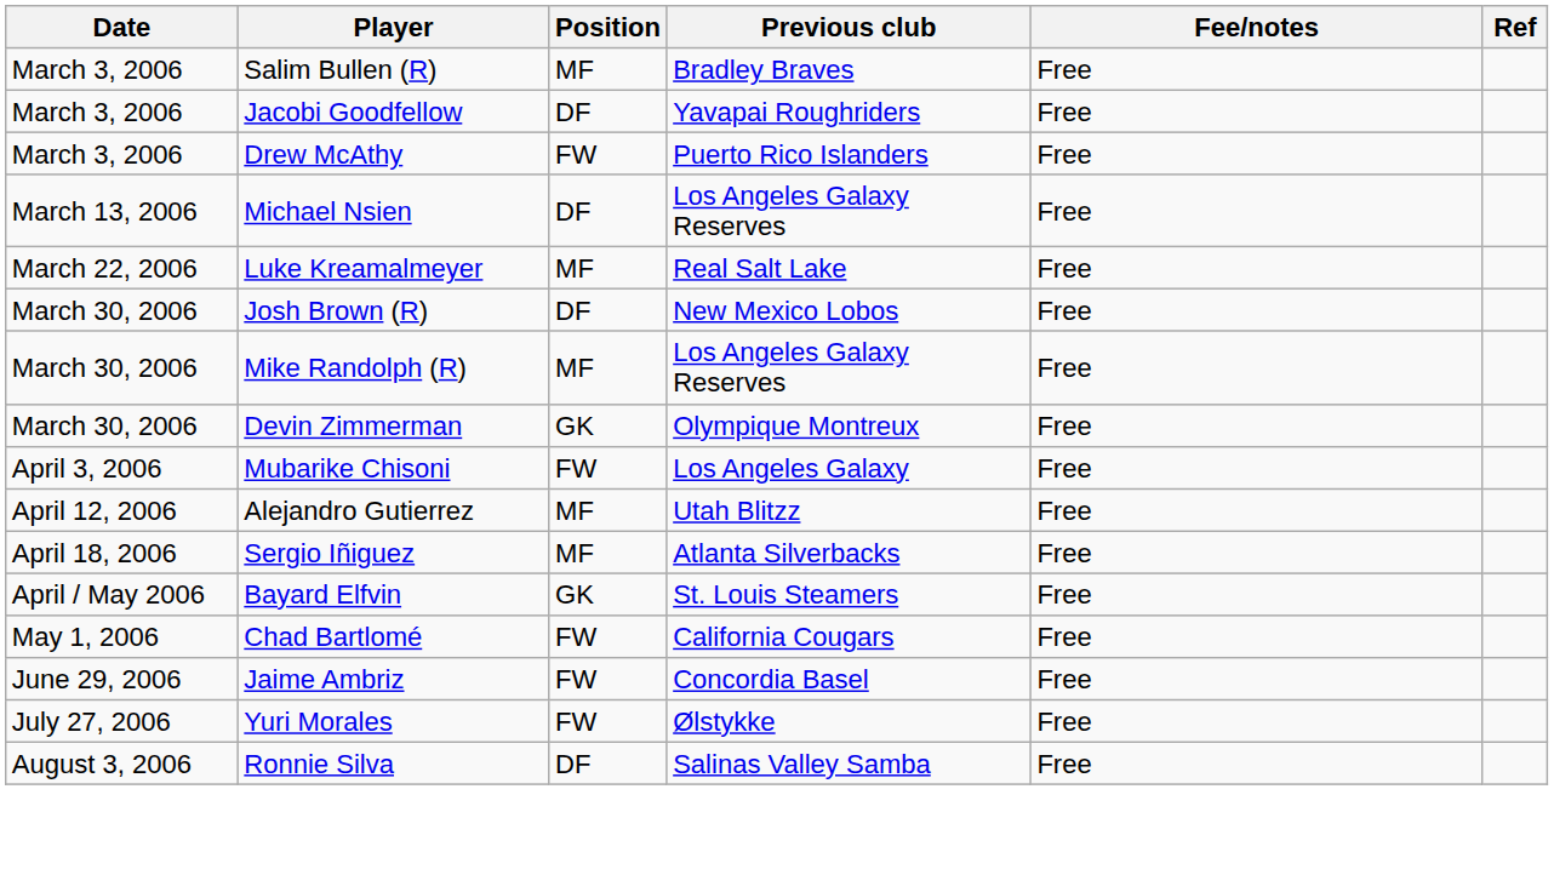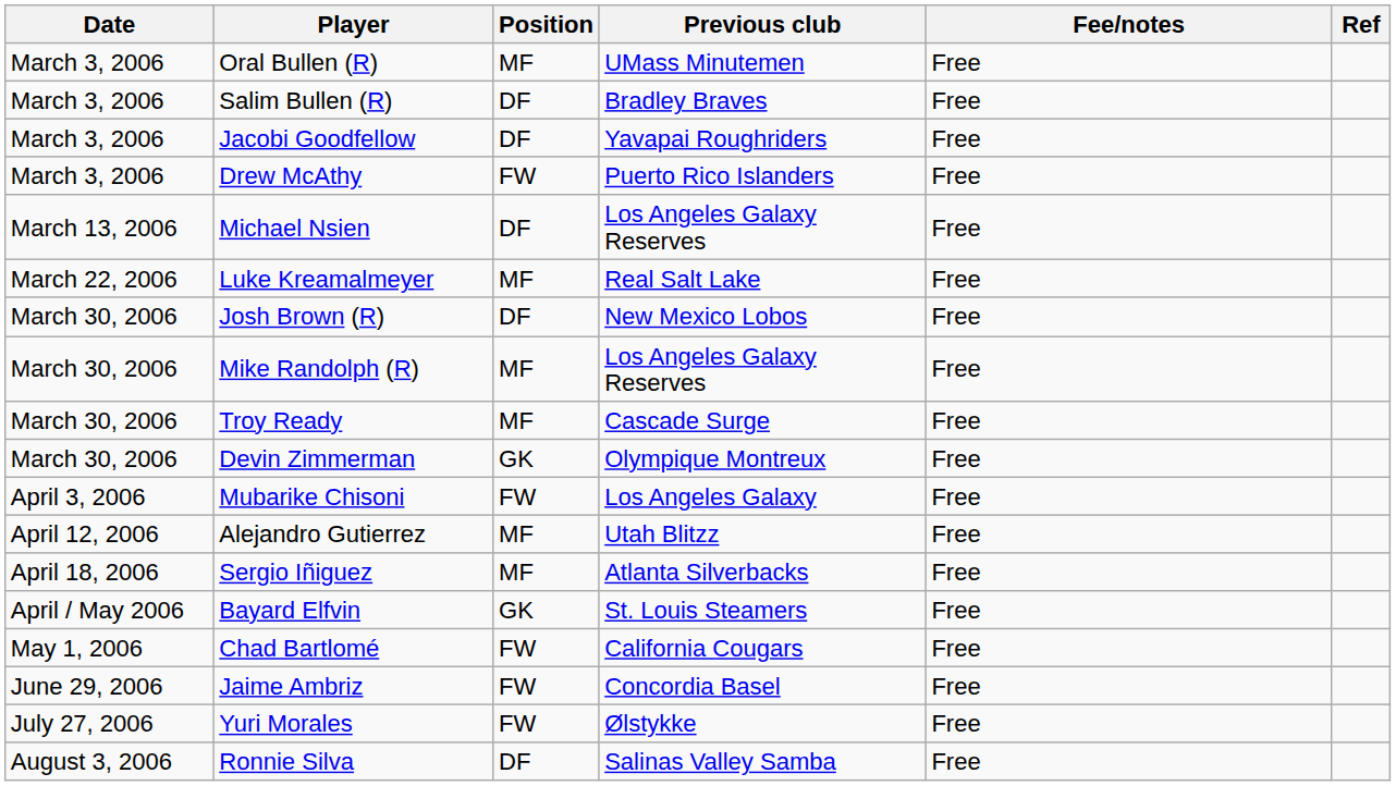 <table class="wikitable" style="font-size:95%;">
 <tr>
 <th width=125px>Date</th>
 <th width=170px>Player</th>
 <th width=50px>Position</th>
 <th width=200px>Previous club</th>
 <th width=250px>Fee/notes</th>
 <th width=30px>Ref</th>
 </tr>
 <tr>
 <td>March 3, 2006</td>
+<td> Oral Bullen (<a href='#'>R</a>)</td>
+<td>MF</td>
+<td> <a href='#'>UMass Minutemen</a></td>
+<td>Free</td>
+<td></td>
+</tr>
+<tr>
+<td>March 3, 2006</td>
 <td> Salim Bullen (<a href='#'>R</a>)</td>
-<td>MF</td>
+<td>DF</td>
 <td> <a href='#'>Bradley Braves</a></td>
 <td>Free</td>
 <td></td>
 </tr>
 <tr>
 <td>March 3, 2006</td>
 <td> <a href='#'>Jacobi Goodfellow</a></td>
 <td>DF</td>
 <td> <a href='#'>Yavapai Roughriders</a></td>
 <td>Free</td>
 <td></td>
 </tr>
 <tr>
 <td>March 3, 2006</td>
 <td> <a href='#'>Drew McAthy</a></td>
 <td>FW</td>
 <td> <a href='#'>Puerto Rico Islanders</a></td>
 <td>Free</td>
 <td></td>
 </tr>
 <tr>
 <td>March 13, 2006</td>
 <td> <a href='#'>Michael Nsien</a></td>
 <td>DF</td>
 <td> <a href='#'>Los Angeles Galaxy</a> Reserves</td>
 <td>Free</td>
 <td></td>
 </tr>
 <tr>
 <td>March 22, 2006</td>
 <td> <a href='#'>Luke Kreamalmeyer</a></td>
 <td>MF</td>
 <td> <a href='#'>Real Salt Lake</a></td>
 <td>Free</td>
 <td></td>
 </tr>
 <tr>
 <td>March 30, 2006</td>
 <td> <a href='#'>Josh Brown</a> (<a href='#'>R</a>)</td>
 <td>DF</td>
 <td> <a href='#'>New Mexico Lobos</a></td>
 <td>Free</td>
 <td></td>
 </tr>
 <tr>
 <td>March 30, 2006</td>
 <td> <a href='#'>Mike Randolph</a> (<a href='#'>R</a>)</td>
 <td>MF</td>
 <td> <a href='#'>Los Angeles Galaxy</a> Reserves</td>
+<td>Free</td>
+<td></td>
+</tr>
+<tr>
+<td>March 30, 2006</td>
+<td> <a href='#'>Troy Ready</a></td>
+<td>MF</td>
+<td> <a href='#'>Cascade Surge</a></td>
 <td>Free</td>
 <td></td>
 </tr>
 <tr>
 <td>March 30, 2006</td>
 <td> <a href='#'>Devin Zimmerman</a></td>
 <td>GK</td>
 <td> <a href='#'>Olympique Montreux</a></td>
 <td>Free</td>
 <td></td>
 </tr>
 <tr>
 <td>April 3, 2006</td>
 <td> <a href='#'>Mubarike Chisoni</a></td>
 <td>FW</td>
 <td> <a href='#'>Los Angeles Galaxy</a></td>
 <td>Free</td>
 <td></td>
 </tr>
 <tr>
 <td>April 12, 2006</td>
 <td> Alejandro Gutierrez</td>
 <td>MF</td>
 <td> <a href='#'>Utah Blitzz</a></td>
 <td>Free</td>
 <td></td>
 </tr>
 <tr>
 <td>April 18, 2006</td>
 <td> <a href='#'>Sergio Iñiguez</a></td>
 <td>MF</td>
 <td> <a href='#'>Atlanta Silverbacks</a></td>
 <td>Free</td>
 <td></td>
 </tr>
 <tr>
 <td>April / May 2006</td>
 <td> <a href='#'>Bayard Elfvin</a></td>
 <td>GK</td>
 <td> <a href='#'>St. Louis Steamers</a></td>
 <td>Free</td>
 <td></td>
 </tr>
 <tr>
 <td>May 1, 2006</td>
 <td> <a href='#'>Chad Bartlomé</a></td>
 <td>FW</td>
 <td> <a href='#'>California Cougars</a></td>
 <td>Free</td>
 <td></td>
 </tr>
 <tr>
 <td>June 29, 2006</td>
 <td> <a href='#'>Jaime Ambriz</a></td>
 <td>FW</td>
 <td> <a href='#'>Concordia Basel</a></td>
 <td>Free</td>
 <td></td>
 </tr>
 <tr>
 <td>July 27, 2006</td>
 <td> <a href='#'>Yuri Morales</a></td>
 <td>FW</td>
 <td> <a href='#'>Ølstykke</a></td>
 <td>Free</td>
 <td></td>
 </tr>
 <tr>
 <td>August 3, 2006</td>
 <td> <a href='#'>Ronnie Silva</a></td>
 <td>DF</td>
 <td> <a href='#'>Salinas Valley Samba</a></td>
 <td>Free</td>
 <td></td>
 </tr>
 </table>
